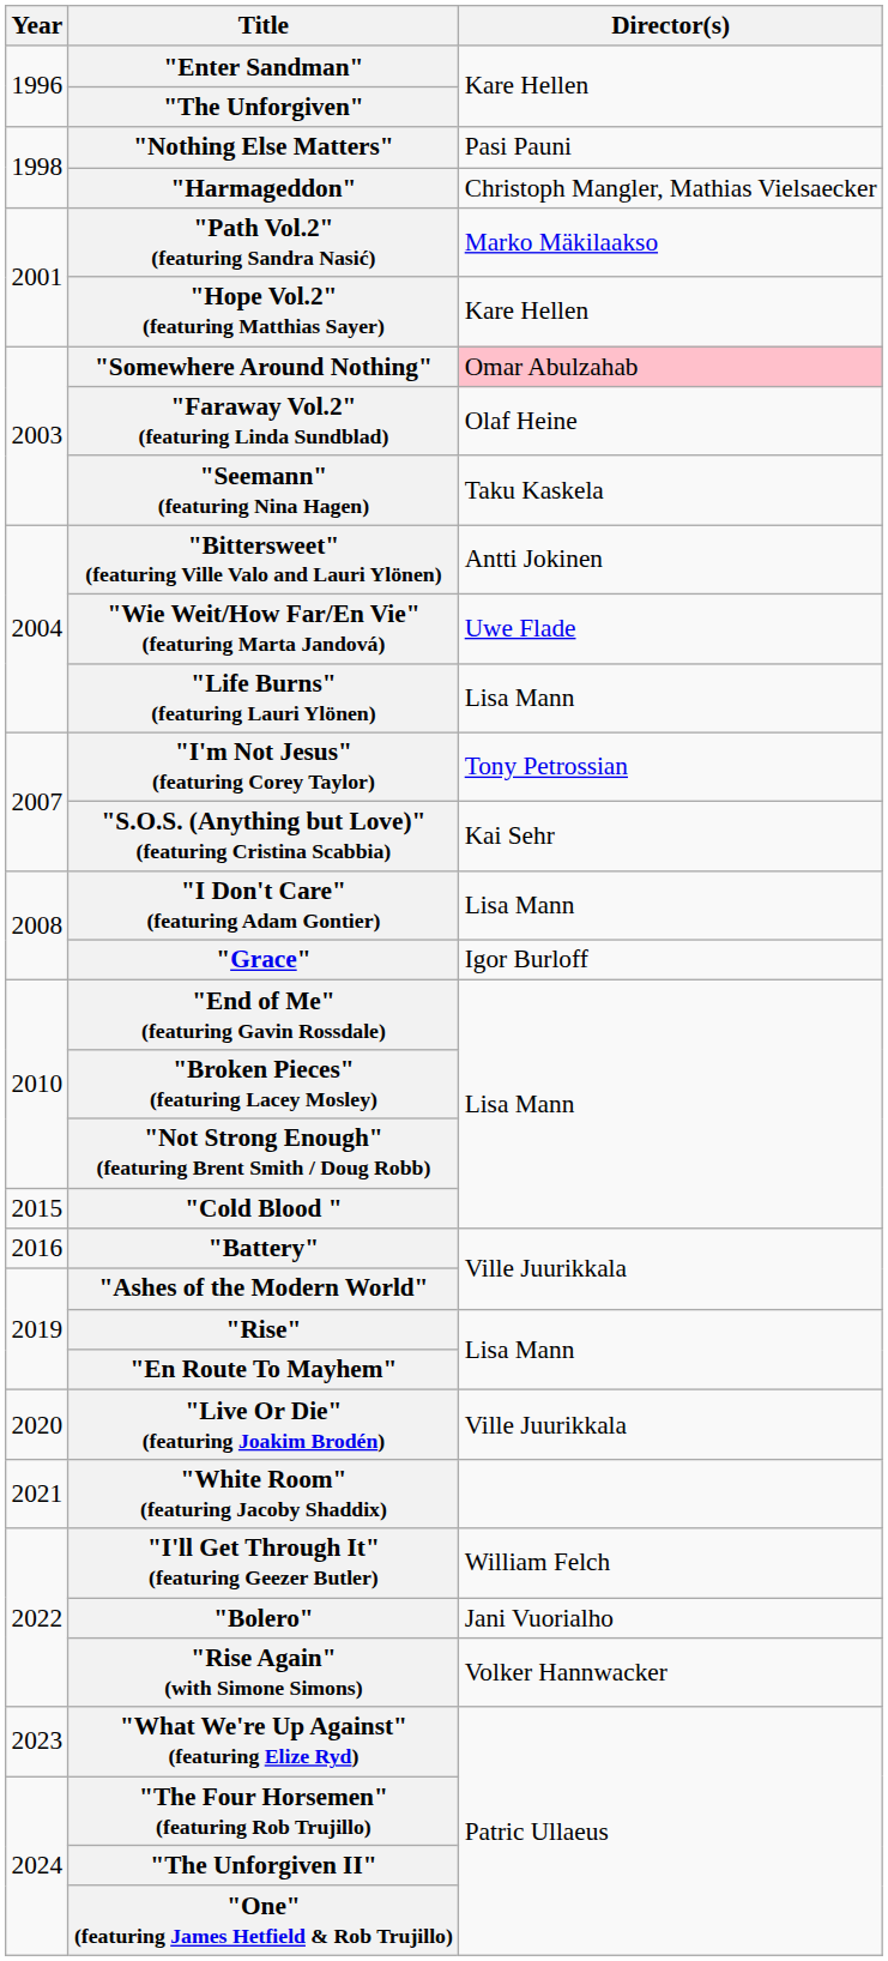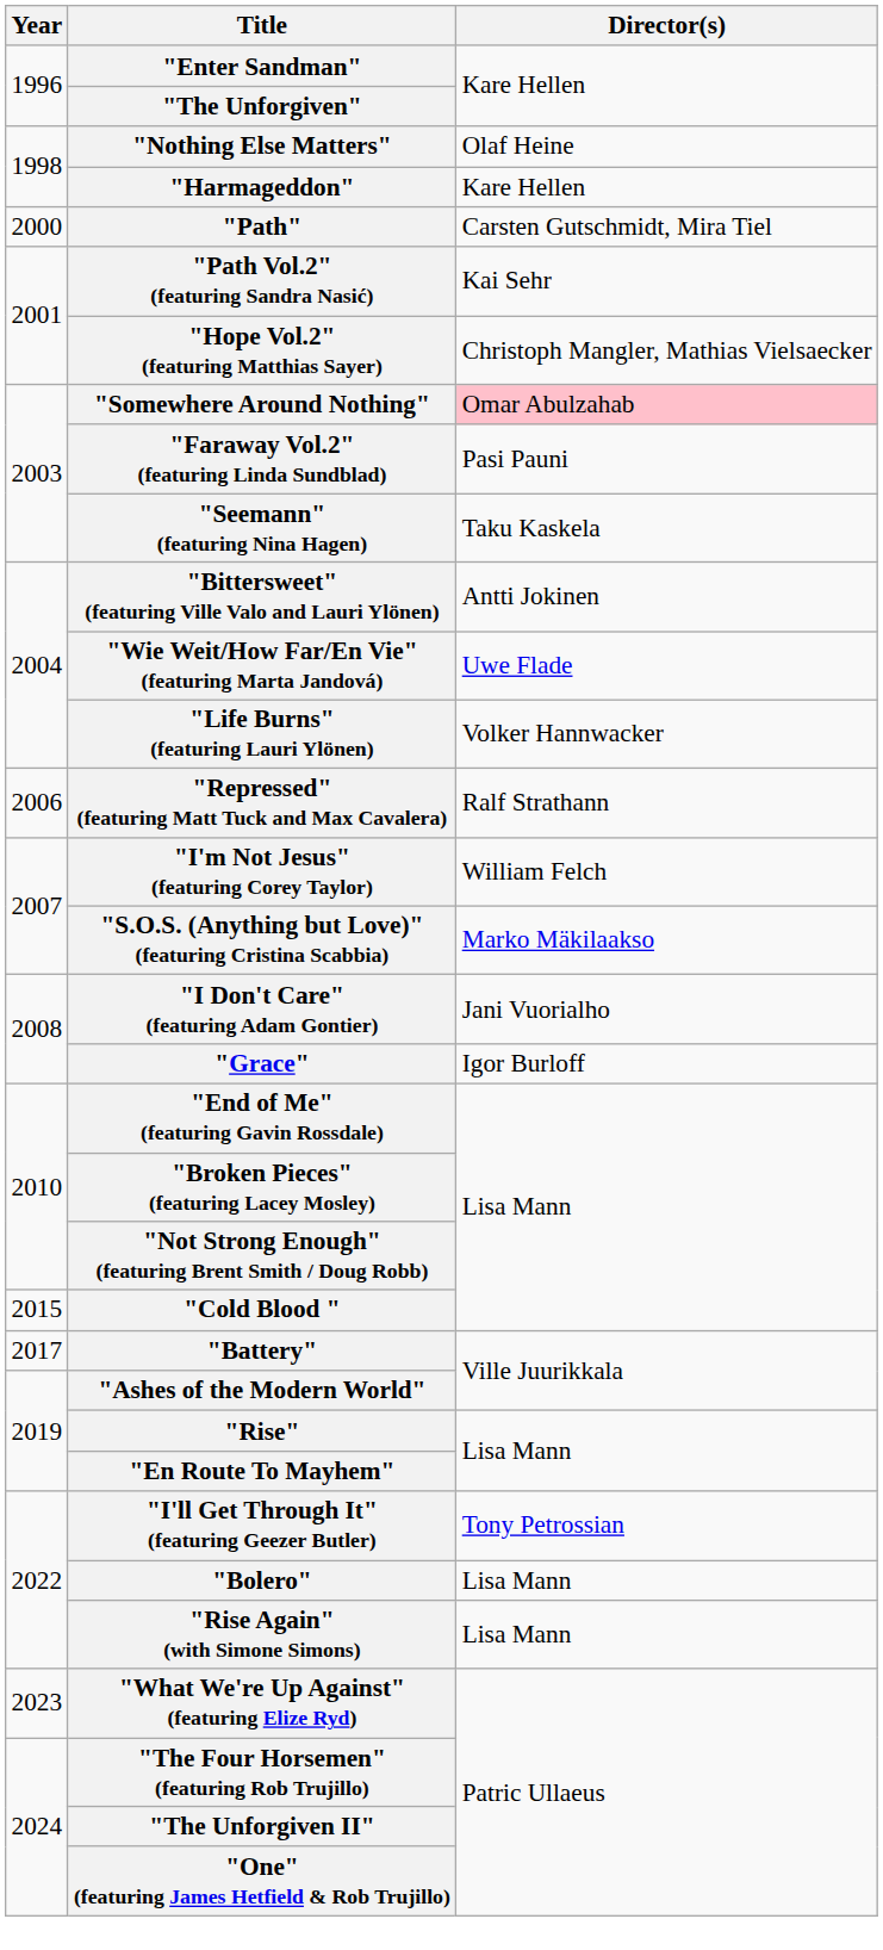 <table class="wikitable plainrowheaders">
 <tr>
 <th>Year</th>
 <th>Title</th>
 <th>Director(s)</th>
 </tr>
 <tr>
 <td rowspan="2">1996</td>
 <th scope="row">"Enter Sandman"</th>
 <td rowspan="2">Kare Hellen</td>
 </tr>
 <tr>
 <th scope="row">"The Unforgiven"</th>
 </tr>
 <tr>
 <td rowspan="2">1998</td>
 <th scope="row">"Nothing Else Matters"</th>
-<td>Pasi Pauni</td>
+<td>Olaf Heine</td>
 </tr>
 <tr>
 <th scope="row">"Harmageddon"</th>
-<td>Christoph Mangler, Mathias Vielsaecker</td>
+<td>Kare Hellen</td>
+</tr>
+<tr>
+<td>2000</td>
+<th scope="row">"Path"</th>
+<td>Carsten Gutschmidt, Mira Tiel</td>
 </tr>
 <tr>
 <td rowspan="2">2001</td>
 <th scope="row">"Path Vol.2"<br><small>(featuring Sandra Nasić)</small></th>
-<td><a href='#'>Marko Mäkilaakso</a></td>
+<td>Kai Sehr</td>
 </tr>
 <tr>
 <th scope="row">"Hope Vol.2"<br><small>(featuring Matthias Sayer)</small></th>
-<td>Kare Hellen</td>
+<td>Christoph Mangler, Mathias Vielsaecker</td>
 </tr>
 <tr>
 <td rowspan="3">2003</td>
 <th scope="row">"Somewhere Around Nothing"</th>
 <td style="background: pink;">Omar Abulzahab</td>
 </tr>
 <tr>
 <th scope="row">"Faraway Vol.2"<br><small>(featuring Linda Sundblad)</small></th>
-<td>Olaf Heine</td>
+<td>Pasi Pauni</td>
 </tr>
 <tr>
 <th scope="row">"Seemann"<br><small>(featuring Nina Hagen)</small></th>
 <td>Taku Kaskela</td>
 </tr>
 <tr>
 <td rowspan="3">2004</td>
 <th scope="row">"Bittersweet"<br><small>(featuring Ville Valo and Lauri Ylönen)</small></th>
 <td>Antti Jokinen</td>
 </tr>
 <tr>
 <th scope="row">"Wie Weit/How Far/En Vie"<br><small>(featuring Marta Jandová)</small></th>
 <td><a href='#'>Uwe Flade</a></td>
 </tr>
 <tr>
 <th scope="row">"Life Burns"<br><small>(featuring Lauri Ylönen)</small></th>
-<td>Lisa Mann</td>
+<td>Volker Hannwacker</td>
+</tr>
+<tr>
+<td>2006</td>
+<th scope="row">"Repressed"<br><small>(featuring Matt Tuck and Max Cavalera)</small></th>
+<td>Ralf Strathann</td>
 </tr>
 <tr>
 <td rowspan="2">2007</td>
 <th scope="row">"I'm Not Jesus"<br><small>(featuring Corey Taylor)</small></th>
-<td><a href='#'>Tony Petrossian</a></td>
+<td>William Felch</td>
 </tr>
 <tr>
 <th scope="row">"S.O.S. (Anything but Love)"<br><small>(featuring Cristina Scabbia)</small></th>
-<td>Kai Sehr</td>
+<td><a href='#'>Marko Mäkilaakso</a></td>
 </tr>
 <tr>
 <td rowspan="2">2008</td>
 <th scope="row">"I Don't Care"<br><small>(featuring Adam Gontier)</small></th>
-<td>Lisa Mann</td>
+<td>Jani Vuorialho</td>
 </tr>
 <tr>
 <th scope="row">"<a href='#'>Grace</a>"</th>
 <td>Igor Burloff</td>
 </tr>
 <tr>
 <td rowspan="3">2010</td>
 <th scope="row">"End of Me"<br><small>(featuring Gavin Rossdale)</small></th>
 <td rowspan="4">Lisa Mann</td>
 </tr>
 <tr>
 <th scope="row">"Broken Pieces"<br><small>(featuring Lacey Mosley)</small></th>
 </tr>
 <tr>
 <th scope="row">"Not Strong Enough"<br><small>(featuring Brent Smith / Doug Robb)</small></th>
 </tr>
 <tr>
 <td rowspan="1">2015</td>
 <th scope="row">"Cold Blood "</th>
 </tr>
 <tr>
-<td>2016</td>
+<td>2017</td>
 <th scope="row">"Battery"</th>
 <td rowspan="2">Ville Juurikkala</td>
 </tr>
 <tr>
 <td rowspan="3">2019</td>
 <th scope="row">"Ashes of the Modern World"</th>
 </tr>
 <tr>
 <th scope="row">"Rise"</th>
 <td rowspan="2">Lisa Mann</td>
 </tr>
 <tr>
 <th scope="row">"En Route To Mayhem"</th>
 </tr>
 <tr>
-<td>2020</td>
-<th scope="row">"Live Or Die"<br><small>(featuring <a href='#'>Joakim Brodén</a>)</small></th>
-<td>Ville Juurikkala</td>
-</tr>
-<tr>
-<td>2021</td>
-<th scope="row">"White Room"<br><small>(featuring Jacoby Shaddix)</small></th>
-<td></td>
-</tr>
-<tr>
 <td rowspan="3">2022</td>
 <th scope="row">"I'll Get Through It"<br><small>(featuring Geezer Butler)</small></th>
-<td>William Felch</td>
+<td><a href='#'>Tony Petrossian</a></td>
 </tr>
 <tr>
 <th scope="row">"Bolero"</th>
-<td>Jani Vuorialho</td>
+<td>Lisa Mann</td>
 </tr>
 <tr>
 <th scope="row">"Rise Again"<br><small>(with Simone Simons)</small></th>
-<td>Volker Hannwacker</td>
+<td>Lisa Mann</td>
 </tr>
 <tr>
 <td>2023</td>
 <th scope="row">"What We're Up Against"<br><small>(featuring <a href='#'>Elize Ryd</a>)</small></th>
 <td rowspan="4">Patric Ullaeus</td>
 </tr>
 <tr>
 <td rowspan="4">2024</td>
 <th scope="row">"The Four Horsemen"<br><small>(featuring Rob Trujillo)</small></th>
 </tr>
 <tr>
 <th scope="row">"The Unforgiven II"</th>
 </tr>
 <tr>
 <th scope="row">"One"<br><small>(featuring <a href='#'>James Hetfield</a> & Rob Trujillo)</small></th>
 </tr>
 </table>
